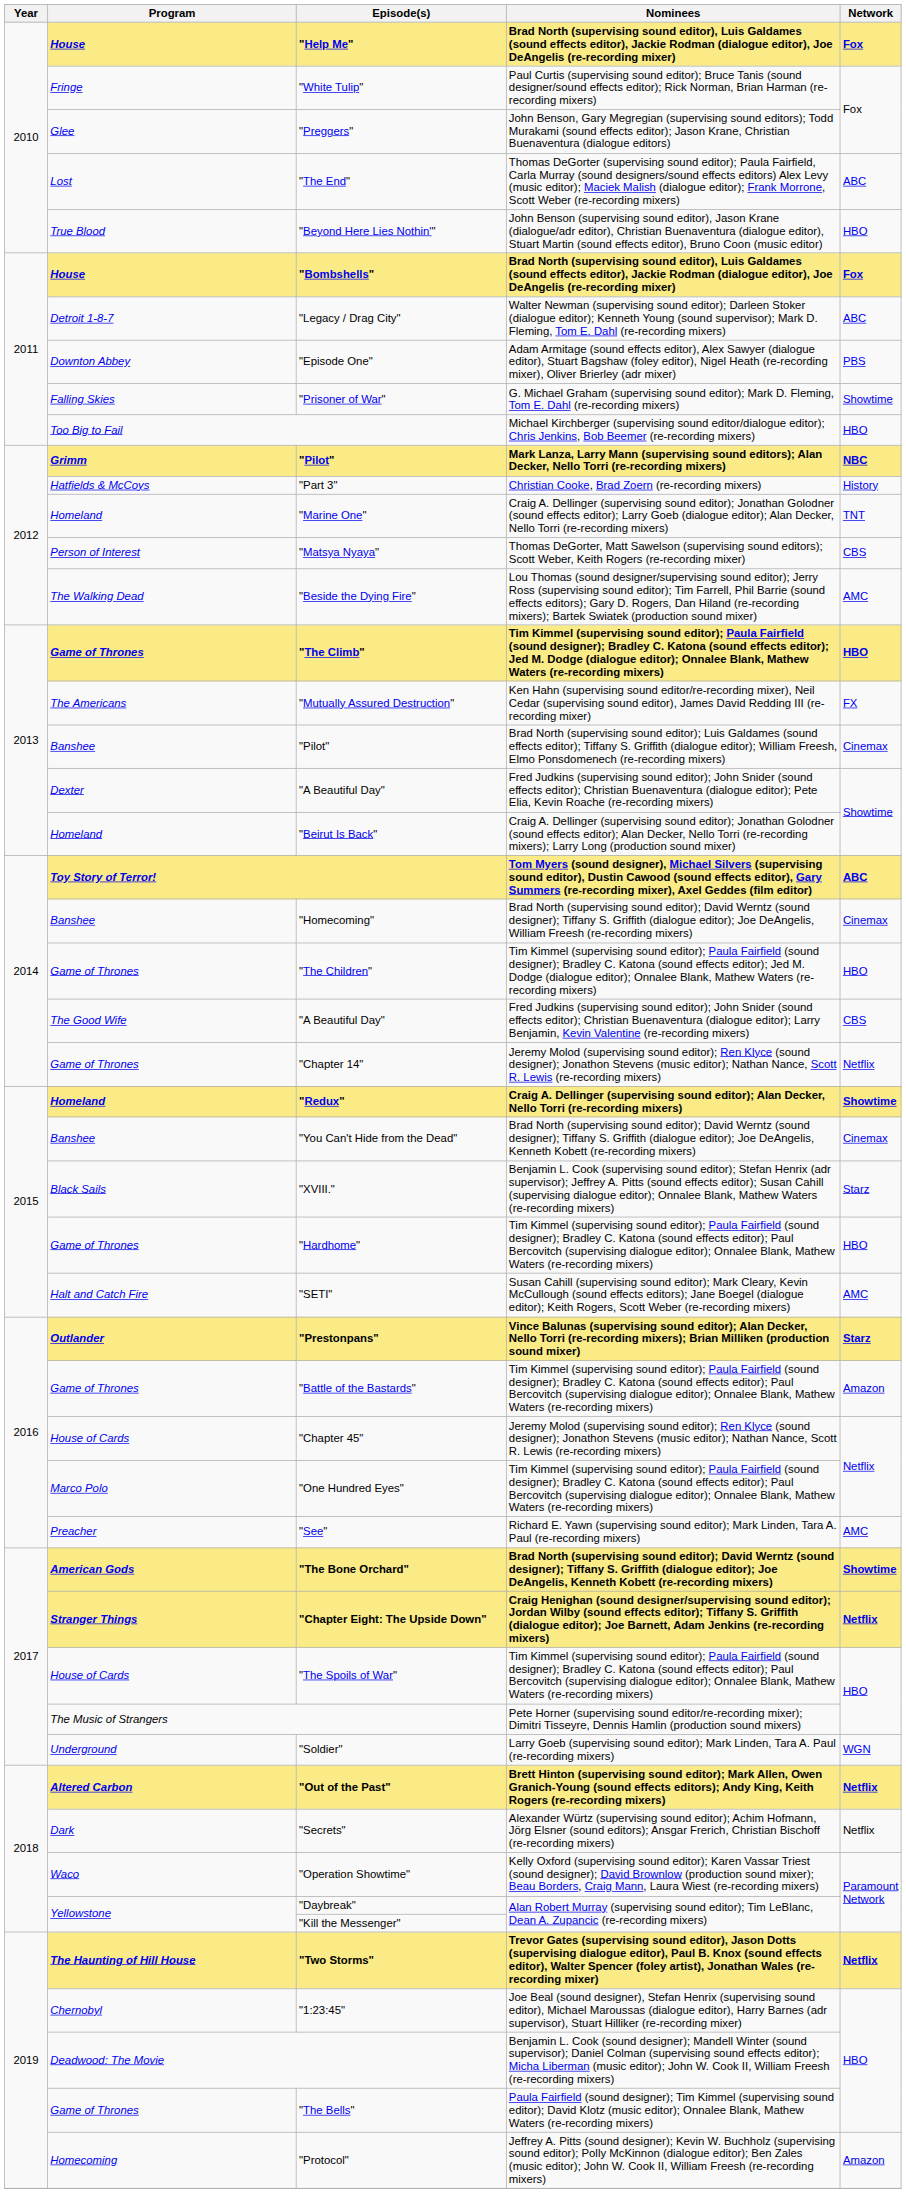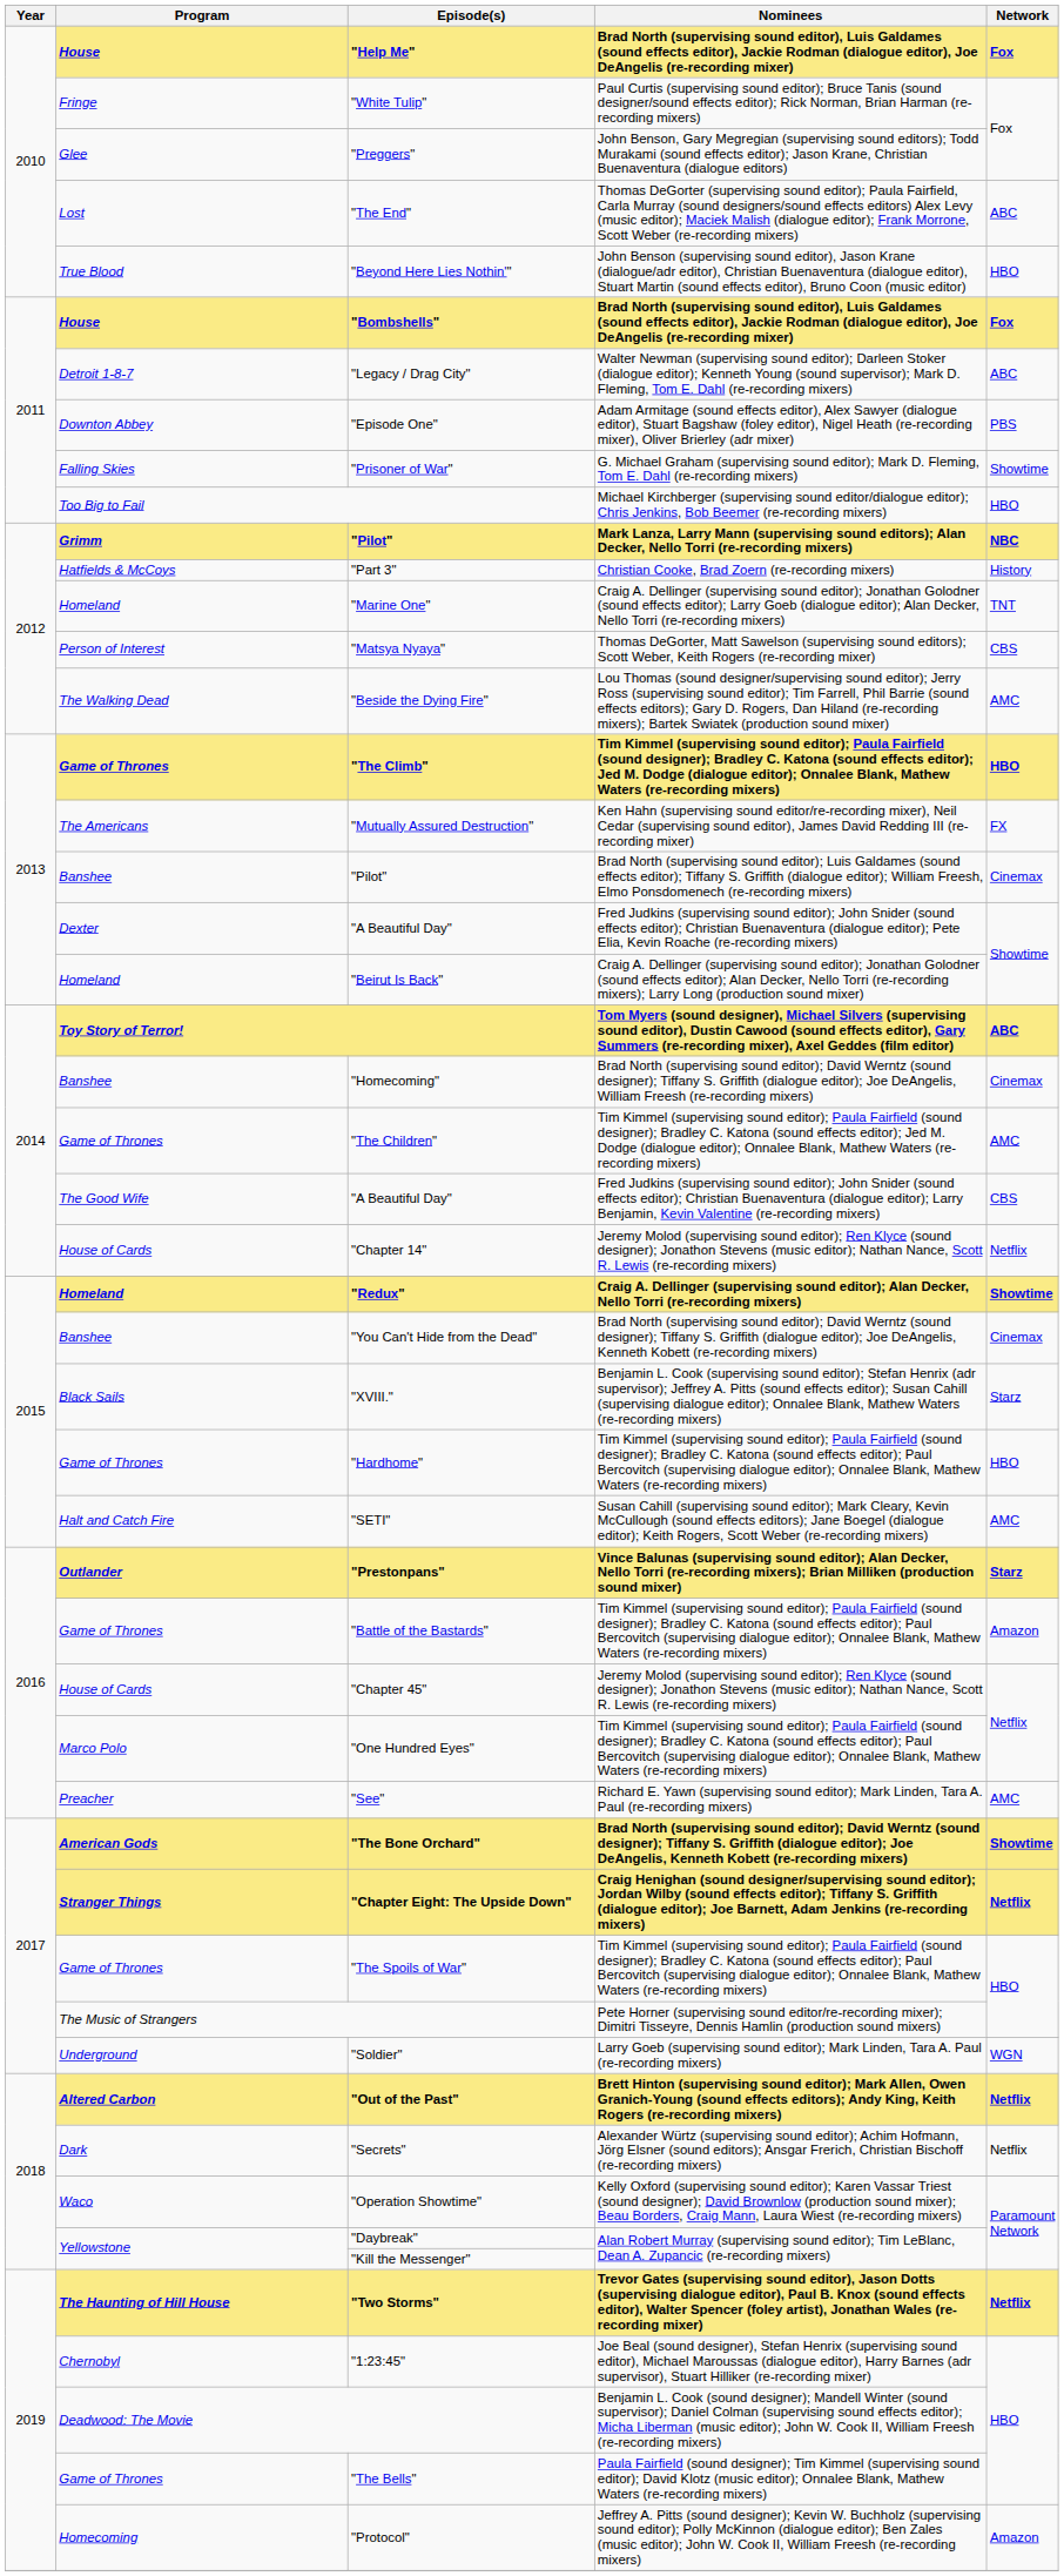 <table class="wikitable" style="width:100%">
 <tr bgcolor="#bebebe">
 <th width="5%">Year</th>
 <th width="30%">Program</th>
 <th width="25%">Episode(s)</th>
 <th width="40%">Nominees</th>
 <th width="5%">Network</th>
 </tr>
 <tr>
 <td rowspan="5" style="text-align:center;">2010 <br></td>
 <td style="background:#FAEB86;"><strong><em><a href='#'>House</a></em></strong></td>
 <td style="background:#FAEB86;"><strong>"<a href='#'>Help Me</a>"</strong></td>
 <td style="background:#FAEB86;"><strong>Brad North (supervising sound editor), Luis Galdames (sound effects editor), Jackie Rodman (dialogue editor), Joe DeAngelis (re-recording mixer)</strong></td>
 <td style="background:#FAEB86;"><strong><a href='#'>Fox</a></strong></td>
 </tr>
 <tr>
 <td><em><a href='#'>Fringe</a></em></td>
 <td>"<a href='#'>White Tulip</a>"</td>
 <td>Paul Curtis (supervising sound editor); Bruce Tanis (sound designer/sound effects editor); Rick Norman, Brian Harman (re-recording mixers)</td>
 <td rowspan="2">Fox</td>
 </tr>
 <tr>
 <td><em><a href='#'>Glee</a></em></td>
 <td>"<a href='#'>Preggers</a>"</td>
 <td>John Benson, Gary Megregian (supervising sound editors); Todd Murakami (sound effects editor); Jason Krane, Christian Buenaventura (dialogue editors)</td>
 </tr>
 <tr>
 <td><em><a href='#'>Lost</a></em></td>
 <td>"<a href='#'>The End</a>"</td>
 <td>Thomas DeGorter (supervising sound editor); Paula Fairfield, Carla Murray (sound designers/sound effects editors) Alex Levy (music editor); <a href='#'>Maciek Malish</a> (dialogue editor); <a href='#'>Frank Morrone</a>, Scott Weber (re-recording mixers)</td>
 <td><a href='#'>ABC</a></td>
 </tr>
 <tr>
 <td><em><a href='#'>True Blood</a></em></td>
 <td>"<a href='#'>Beyond Here Lies Nothin'</a>"</td>
 <td>John Benson (supervising sound editor), Jason Krane (dialogue/adr editor), Christian Buenaventura (dialogue editor), Stuart Martin (sound effects editor), Bruno Coon (music editor)</td>
 <td><a href='#'>HBO</a></td>
 </tr>
 <tr>
 <td rowspan="5" style="text-align:center;">2011 <br></td>
 <td style="background:#FAEB86;"><strong><em><a href='#'>House</a></em></strong></td>
 <td style="background:#FAEB86;"><strong>"<a href='#'>Bombshells</a>"</strong></td>
 <td style="background:#FAEB86;"><strong>Brad North (supervising sound editor), Luis Galdames (sound effects editor), Jackie Rodman (dialogue editor), Joe DeAngelis (re-recording mixer)</strong></td>
 <td style="background:#FAEB86;"><strong><a href='#'>Fox</a></strong></td>
 </tr>
 <tr>
 <td><em><a href='#'>Detroit 1-8-7</a></em></td>
 <td>"Legacy / Drag City"</td>
 <td>Walter Newman (supervising sound editor); Darleen Stoker (dialogue editor); Kenneth Young (sound supervisor); Mark D. Fleming, <a href='#'>Tom E. Dahl</a> (re-recording mixers)</td>
 <td><a href='#'>ABC</a></td>
 </tr>
 <tr>
 <td><em><a href='#'>Downton Abbey</a></em></td>
 <td>"Episode One"</td>
 <td>Adam Armitage (sound effects editor), Alex Sawyer (dialogue editor), Stuart Bagshaw (foley editor), Nigel Heath (re-recording mixer), Oliver Brierley (adr mixer)</td>
 <td><a href='#'>PBS</a></td>
 </tr>
 <tr>
 <td><em><a href='#'>Falling Skies</a></em></td>
 <td>"<a href='#'>Prisoner of War</a>"</td>
 <td>G. Michael Graham (supervising sound editor); Mark D. Fleming, <a href='#'>Tom E. Dahl</a> (re-recording mixers)</td>
 <td><a href='#'>Showtime</a></td>
 </tr>
 <tr>
 <td colspan="2"><em><a href='#'>Too Big to Fail</a></em></td>
 <td>Michael Kirchberger (supervising sound editor/dialogue editor); <a href='#'>Chris Jenkins</a>, <a href='#'>Bob Beemer</a> (re-recording mixers)</td>
 <td><a href='#'>HBO</a></td>
 </tr>
 <tr>
 <td rowspan=5 style="text-align:center">2012<br></td>
 <td style="background:#FAEB86;"><strong><em><a href='#'>Grimm</a></em></strong></td>
 <td style="background:#FAEB86;"><strong>"<a href='#'>Pilot</a>"</strong></td>
 <td style="background:#FAEB86;"><strong>Mark Lanza, Larry Mann (supervising sound editors); Alan Decker, Nello Torri (re-recording mixers)</strong></td>
 <td style="background:#FAEB86;"><strong><a href='#'>NBC</a></strong></td>
 </tr>
 <tr>
 <td><em><a href='#'>Hatfields & McCoys</a></em></td>
 <td>"Part 3"</td>
 <td><a href='#'>Christian Cooke</a>, <a href='#'>Brad Zoern</a> (re-recording mixers)</td>
 <td><a href='#'>History</a></td>
 </tr>
 <tr>
 <td><em><a href='#'>Homeland</a></em></td>
 <td>"<a href='#'>Marine One</a>"</td>
 <td>Craig A. Dellinger (supervising sound editor); Jonathan Golodner (sound effects editor); Larry Goeb (dialogue editor); Alan Decker, Nello Torri (re-recording mixers)</td>
 <td><a href='#'>TNT</a></td>
 </tr>
 <tr>
 <td><em><a href='#'>Person of Interest</a></em></td>
 <td>"<a href='#'>Matsya Nyaya</a>"</td>
 <td>Thomas DeGorter, Matt Sawelson (supervising sound editors); Scott Weber, Keith Rogers (re-recording mixer)</td>
 <td><a href='#'>CBS</a></td>
 </tr>
 <tr>
 <td><em><a href='#'>The Walking Dead</a></em></td>
 <td>"<a href='#'>Beside the Dying Fire</a>"</td>
 <td>Lou Thomas (sound designer/supervising sound editor); Jerry Ross (supervising sound editor); Tim Farrell, Phil Barrie (sound effects editors); Gary D. Rogers, Dan Hiland (re-recording mixers); Bartek Swiatek (production sound mixer)</td>
 <td><a href='#'>AMC</a></td>
 </tr>
 <tr>
 <td rowspan=5 style="text-align:center">2013<br></td>
 <td style="background:#FAEB86;"><strong><em><a href='#'>Game of Thrones</a></em></strong></td>
 <td style="background:#FAEB86;"><strong>"<a href='#'>The Climb</a>"</strong></td>
 <td style="background:#FAEB86;"><strong>Tim Kimmel (supervising sound editor); <a href='#'>Paula Fairfield</a> (sound designer); Bradley C. Katona (sound effects editor); Jed M. Dodge (dialogue editor); Onnalee Blank, Mathew Waters (re-recording mixers)</strong></td>
 <td style="background:#FAEB86;"><strong><a href='#'>HBO</a></strong></td>
 </tr>
 <tr>
 <td><em><a href='#'>The Americans</a></em></td>
 <td>"<a href='#'>Mutually Assured Destruction</a>"</td>
 <td>Ken Hahn (supervising sound editor/re-recording mixer), Neil Cedar (supervising sound editor), James David Redding III (re-recording mixer)</td>
 <td><a href='#'>FX</a></td>
 </tr>
 <tr>
 <td><em><a href='#'>Banshee</a></em></td>
 <td>"Pilot"</td>
 <td>Brad North (supervising sound editor); Luis Galdames (sound effects editor); Tiffany S. Griffith (dialogue editor); William Freesh, Elmo Ponsdomenech (re-recording mixers)</td>
 <td><a href='#'>Cinemax</a></td>
 </tr>
 <tr>
 <td><em><a href='#'>Dexter</a></em></td>
 <td>"A Beautiful Day"</td>
 <td>Fred Judkins (supervising sound editor); John Snider (sound effects editor); Christian Buenaventura (dialogue editor); Pete Elia, Kevin Roache (re-recording mixers)</td>
 <td rowspan="2"><a href='#'>Showtime</a></td>
 </tr>
 <tr>
 <td><em><a href='#'>Homeland</a></em></td>
 <td>"<a href='#'>Beirut Is Back</a>"</td>
 <td>Craig A. Dellinger (supervising sound editor); Jonathan Golodner (sound effects editor); Alan Decker, Nello Torri (re-recording mixers); Larry Long (production sound mixer)</td>
 </tr>
 <tr>
 <td rowspan=5 style="text-align:center">2014<br></td>
 <td colspan="2" style="background:#FAEB86;"><strong><em><a href='#'>Toy Story of Terror!</a></em></strong></td>
 <td style="background:#FAEB86;"><strong><a href='#'>Tom Myers</a> (sound designer), <a href='#'>Michael Silvers</a> (supervising sound editor), Dustin Cawood (sound effects editor), <a href='#'>Gary Summers</a> (re-recording mixer), Axel Geddes (film editor)</strong></td>
 <td style="background:#FAEB86;"><strong><a href='#'>ABC</a></strong></td>
 </tr>
 <tr>
 <td><em><a href='#'>Banshee</a></em></td>
 <td>"Homecoming"</td>
 <td>Brad North (supervising sound editor); David Werntz (sound designer); Tiffany S. Griffith (dialogue editor); Joe DeAngelis, William Freesh (re-recording mixers)</td>
 <td><a href='#'>Cinemax</a></td>
 </tr>
 <tr>
 <td><em><a href='#'>Game of Thrones</a></em></td>
 <td>"<a href='#'>The Children</a>"</td>
 <td>Tim Kimmel (supervising sound editor); <a href='#'>Paula Fairfield</a> (sound designer); Bradley C. Katona (sound effects editor); Jed M. Dodge (dialogue editor); Onnalee Blank, Mathew Waters (re-recording mixers)</td>
-<td><a href='#'>HBO</a></td>
+<td><a href='#'>AMC</a></td>
 </tr>
 <tr>
 <td><em><a href='#'>The Good Wife</a></em></td>
 <td>"A Beautiful Day"</td>
 <td>Fred Judkins (supervising sound editor); John Snider (sound effects editor); Christian Buenaventura (dialogue editor); Larry Benjamin, <a href='#'>Kevin Valentine</a> (re-recording mixers)</td>
 <td><a href='#'>CBS</a></td>
 </tr>
 <tr>
-<td><em><a href='#'>Game of Thrones</a></em></td>
+<td><em><a href='#'>House of Cards</a></em></td>
 <td>"Chapter 14"</td>
 <td>Jeremy Molod (supervising sound editor); <a href='#'>Ren Klyce</a> (sound designer); Jonathon Stevens (music editor); Nathan Nance, <a href='#'>Scott R. Lewis</a> (re-recording mixers)</td>
 <td><a href='#'>Netflix</a></td>
 </tr>
 <tr>
 <td rowspan=5 style="text-align:center">2015<br></td>
 <td style="background:#FAEB86;"><strong><em><a href='#'>Homeland</a></em></strong></td>
 <td style="background:#FAEB86;"><strong>"<a href='#'>Redux</a>"</strong></td>
 <td style="background:#FAEB86;"><strong>Craig A. Dellinger (supervising sound editor); Alan Decker, Nello Torri (re-recording mixers)</strong></td>
 <td style="background:#FAEB86;"><strong><a href='#'>Showtime</a></strong></td>
 </tr>
 <tr>
 <td><em><a href='#'>Banshee</a></em></td>
 <td>"You Can't Hide from the Dead"</td>
 <td>Brad North (supervising sound editor); David Werntz (sound designer); Tiffany S. Griffith (dialogue editor); Joe DeAngelis, Kenneth Kobett (re-recording mixers)</td>
 <td><a href='#'>Cinemax</a></td>
 </tr>
 <tr>
 <td><em><a href='#'>Black Sails</a></em></td>
 <td>"XVIII."</td>
 <td>Benjamin L. Cook (supervising sound editor); Stefan Henrix (adr supervisor); Jeffrey A. Pitts (sound effects editor); Susan Cahill (supervising dialogue editor); Onnalee Blank, Mathew Waters (re-recording mixers)</td>
 <td><a href='#'>Starz</a></td>
 </tr>
 <tr>
 <td><em><a href='#'>Game of Thrones</a></em></td>
 <td>"<a href='#'>Hardhome</a>"</td>
 <td>Tim Kimmel (supervising sound editor); <a href='#'>Paula Fairfield</a> (sound designer); Bradley C. Katona (sound effects editor); Paul Bercovitch (supervising dialogue editor); Onnalee Blank, Mathew Waters (re-recording mixers)</td>
 <td><a href='#'>HBO</a></td>
 </tr>
 <tr>
 <td><em><a href='#'>Halt and Catch Fire</a></em></td>
 <td>"SETI"</td>
 <td>Susan Cahill (supervising sound editor); Mark Cleary, Kevin McCullough (sound effects editors); Jane Boegel (dialogue editor); Keith Rogers, Scott Weber (re-recording mixers)</td>
 <td><a href='#'>AMC</a></td>
 </tr>
 <tr>
 <td rowspan=5 style="text-align:center">2016<br></td>
 <td style="background:#FAEB86;"><strong><em><a href='#'>Outlander</a></em></strong></td>
 <td style="background:#FAEB86;"><strong>"Prestonpans"</strong></td>
 <td style="background:#FAEB86;"><strong>Vince Balunas (supervising sound editor); Alan Decker, Nello Torri (re-recording mixers); Brian Milliken (production sound mixer)</strong></td>
 <td style="background:#FAEB86;"><strong><a href='#'>Starz</a></strong></td>
 </tr>
 <tr>
 <td><em><a href='#'>Game of Thrones</a></em></td>
 <td>"<a href='#'>Battle of the Bastards</a>"</td>
 <td>Tim Kimmel (supervising sound editor); <a href='#'>Paula Fairfield</a> (sound designer); Bradley C. Katona (sound effects editor); Paul Bercovitch (supervising dialogue editor); Onnalee Blank, Mathew Waters (re-recording mixers)</td>
 <td><a href='#'>Amazon</a></td>
 </tr>
 <tr>
 <td><em><a href='#'>House of Cards</a></em></td>
 <td>"Chapter 45"</td>
 <td>Jeremy Molod (supervising sound editor); <a href='#'>Ren Klyce</a> (sound designer); Jonathon Stevens (music editor); Nathan Nance, Scott R. Lewis (re-recording mixers)</td>
 <td rowspan="2"><a href='#'>Netflix</a></td>
 </tr>
 <tr>
 <td><em><a href='#'>Marco Polo</a></em></td>
 <td>"One Hundred Eyes"</td>
 <td>Tim Kimmel (supervising sound editor); <a href='#'>Paula Fairfield</a> (sound designer); Bradley C. Katona (sound effects editor); Paul Bercovitch (supervising dialogue editor); Onnalee Blank, Mathew Waters (re-recording mixers)</td>
 </tr>
 <tr>
 <td><em><a href='#'>Preacher</a></em></td>
 <td>"<a href='#'>See</a>"</td>
 <td>Richard E. Yawn (supervising sound editor); Mark Linden, Tara A. Paul (re-recording mixers)</td>
 <td><a href='#'>AMC</a></td>
 </tr>
 <tr>
 <td rowspan=5 style="text-align:center">2017<br></td>
 <td style="background:#FAEB86;"><strong><em><a href='#'>American Gods</a></em></strong></td>
 <td style="background:#FAEB86;"><strong>"The Bone Orchard"</strong></td>
 <td style="background:#FAEB86;"><strong>Brad North (supervising sound editor); David Werntz (sound designer); Tiffany S. Griffith (dialogue editor); Joe DeAngelis, Kenneth Kobett (re-recording mixers)</strong></td>
 <td style="background:#FAEB86;"><strong><a href='#'>Showtime</a></strong></td>
 </tr>
 <tr>
 <td style="background:#FAEB86;"><strong><em><a href='#'>Stranger Things</a></em></strong></td>
 <td style="background:#FAEB86;"><strong>"Chapter Eight: The Upside Down"</strong></td>
 <td style="background:#FAEB86;"><strong>Craig Henighan (sound designer/supervising sound editor); Jordan Wilby (sound effects editor); Tiffany S. Griffith (dialogue editor); Joe Barnett, Adam Jenkins (re-recording mixers)</strong></td>
 <td style="background:#FAEB86;"><strong><a href='#'>Netflix</a></strong></td>
 </tr>
 <tr>
-<td><em><a href='#'>House of Cards</a></em></td>
+<td><em><a href='#'>Game of Thrones</a></em></td>
 <td>"<a href='#'>The Spoils of War</a>"</td>
 <td>Tim Kimmel (supervising sound editor); <a href='#'>Paula Fairfield</a> (sound designer); Bradley C. Katona (sound effects editor); Paul Bercovitch (supervising dialogue editor); Onnalee Blank, Mathew Waters (re-recording mixers)</td>
 <td rowspan="2"><a href='#'>HBO</a></td>
 </tr>
 <tr>
 <td colspan="2"><em>The Music of Strangers</em></td>
 <td>Pete Horner (supervising sound editor/re-recording mixer); Dimitri Tisseyre, Dennis Hamlin (production sound mixers)</td>
 </tr>
 <tr>
 <td><em><a href='#'>Underground</a></em></td>
 <td>"Soldier"</td>
 <td>Larry Goeb (supervising sound editor); Mark Linden, Tara A. Paul (re-recording mixers)</td>
 <td><a href='#'>WGN</a></td>
 </tr>
 <tr>
 <td rowspan=5 style="text-align:center">2018<br></td>
 <td style="background:#FAEB86;"><strong><em><a href='#'>Altered Carbon</a></em></strong></td>
 <td style="background:#FAEB86;"><strong>"Out of the Past"</strong></td>
 <td style="background:#FAEB86;"><strong>Brett Hinton (supervising sound editor); Mark Allen, Owen Granich-Young (sound effects editors); Andy King, Keith Rogers (re-recording mixers)</strong></td>
 <td style="background:#FAEB86;"><strong><a href='#'>Netflix</a></strong></td>
 </tr>
 <tr>
 <td><em><a href='#'>Dark</a></em></td>
 <td>"Secrets"</td>
 <td>Alexander Würtz (supervising sound editor); Achim Hofmann, Jörg Elsner (sound editors); Ansgar Frerich, Christian Bischoff (re-recording mixers)</td>
 <td>Netflix</td>
 </tr>
 <tr>
 <td><em><a href='#'>Waco</a></em></td>
 <td>"Operation Showtime"</td>
 <td>Kelly Oxford (supervising sound editor); Karen Vassar Triest (sound designer); <a href='#'>David Brownlow</a> (production sound mixer); <a href='#'>Beau Borders</a>, <a href='#'>Craig Mann</a>, Laura Wiest (re-recording mixers)</td>
 <td rowspan="3"><a href='#'>Paramount Network</a></td>
 </tr>
 <tr>
 <td rowspan="2"><em><a href='#'>Yellowstone</a></em></td>
 <td>"Daybreak"</td>
 <td rowspan="2"><a href='#'>Alan Robert Murray</a> (supervising sound editor); Tim LeBlanc, <a href='#'>Dean A. Zupancic</a> (re-recording mixers)</td>
 </tr>
 <tr>
 <td>"Kill the Messenger"</td>
 </tr>
 <tr>
 <td rowspan=5 style="text-align:center">2019<br></td>
 <td style="background:#FAEB86;"><strong><em><a href='#'>The Haunting of Hill House</a></em></strong></td>
 <td style="background:#FAEB86;"><strong>"Two Storms"</strong></td>
 <td style="background:#FAEB86;"><strong>Trevor Gates (supervising sound editor), Jason Dotts (supervising dialogue editor), Paul B. Knox (sound effects editor), Walter Spencer (foley artist), Jonathan Wales (re-recording mixer)</strong></td>
 <td style="background:#FAEB86;"><strong><a href='#'>Netflix</a></strong></td>
 </tr>
 <tr>
 <td><em><a href='#'>Chernobyl</a></em></td>
 <td>"1:23:45"</td>
 <td>Joe Beal (sound designer), Stefan Henrix (supervising sound editor), Michael Maroussas (dialogue editor), Harry Barnes (adr supervisor), Stuart Hilliker (re-recording mixer)</td>
 <td rowspan="3"><a href='#'>HBO</a></td>
 </tr>
 <tr>
 <td colspan="2"><em><a href='#'>Deadwood: The Movie</a></em></td>
 <td>Benjamin L. Cook (sound designer); Mandell Winter (sound supervisor); Daniel Colman (supervising sound effects editor); <a href='#'>Micha Liberman</a> (music editor); John W. Cook II, William Freesh (re-recording mixers)</td>
 </tr>
 <tr>
 <td><em><a href='#'>Game of Thrones</a></em></td>
 <td>"<a href='#'>The Bells</a>"</td>
 <td><a href='#'>Paula Fairfield</a> (sound designer); Tim Kimmel (supervising sound editor); David Klotz (music editor); Onnalee Blank, Mathew Waters (re-recording mixers)</td>
 </tr>
 <tr>
 <td><em><a href='#'>Homecoming</a></em></td>
 <td>"Protocol"</td>
 <td>Jeffrey A. Pitts (sound designer); Kevin W. Buchholz (supervising sound editor); Polly McKinnon (dialogue editor); Ben Zales (music editor); John W. Cook II, William Freesh (re-recording mixers)</td>
 <td><a href='#'>Amazon</a></td>
 </tr>
 <tr>
 </tr>
 </table>
